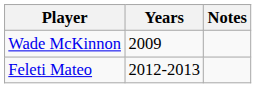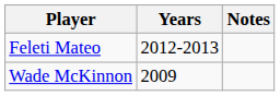 <table class="wikitable sortable">
 <tr>
 <th>Player</th>
 <th>Years</th>
 <th>Notes</th>
 </tr>
 <tr>
+<td><a href='#'>Feleti Mateo</a></td>
+<td>2012-2013</td>
+<td></td>
+</tr>
+<tr>
 <td><a href='#'>Wade McKinnon</a></td>
 <td>2009</td>
 <td></td>
 </tr>
-<tr>
-<td><a href='#'>Feleti Mateo</a></td>
-<td>2012-2013</td>
-<td></td>
-</tr>
 </table>
